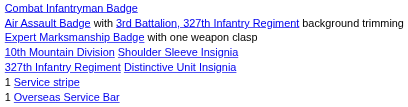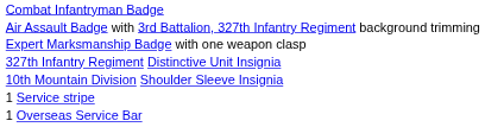 <table>
 <tr>
 <td></td>
 <td><a href='#'>Combat Infantryman Badge</a></td>
 </tr>
 <tr>
 <td><span></span></td>
 <td><a href='#'>Air Assault Badge</a> with <a href='#'>3rd Battalion, 327th Infantry Regiment</a> background trimming</td>
 </tr>
 <tr>
 <td></td>
 <td><a href='#'>Expert Marksmanship Badge</a> with one weapon clasp</td>
 </tr>
 <tr>
 <td></td>
-<td><a href='#'>10th Mountain Division</a> <a href='#'>Shoulder Sleeve Insignia</a></td>
+<td><a href='#'>327th Infantry Regiment</a> <a href='#'>Distinctive Unit Insignia</a></td>
 </tr>
 <tr>
 <td></td>
-<td><a href='#'>327th Infantry Regiment</a> <a href='#'>Distinctive Unit Insignia</a></td>
+<td><a href='#'>10th Mountain Division</a> <a href='#'>Shoulder Sleeve Insignia</a></td>
 </tr>
 <tr>
 <td></td>
 <td>1 <a href='#'>Service stripe</a></td>
 </tr>
 <tr>
 <td></td>
 <td>1 <a href='#'>Overseas Service Bar</a></td>
 </tr>
 </table>
